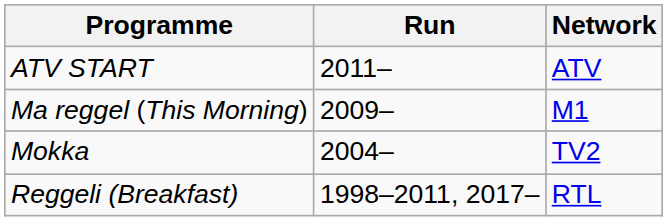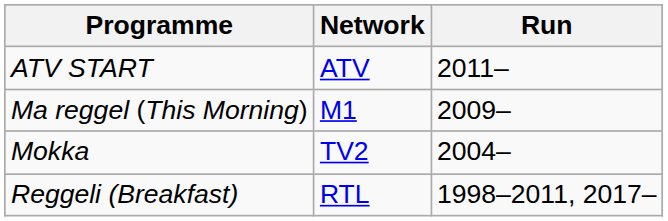 <table class="wikitable">
 <tr>
 <th>Programme</th>
+<th>Network</th>
 <th>Run</th>
-<th>Network</th>
 </tr>
 <tr>
 <td><em>ATV START</em></td>
+<td><a href='#'>ATV</a></td>
 <td>2011–</td>
-<td><a href='#'>ATV</a></td>
 </tr>
 <tr>
 <td><em>Ma reggel</em> (<em>This Morning</em>)</td>
+<td><a href='#'>M1</a></td>
 <td>2009–</td>
-<td><a href='#'>M1</a></td>
 </tr>
 <tr>
 <td><em>Mokka</em></td>
+<td><a href='#'>TV2</a></td>
 <td>2004–</td>
-<td><a href='#'>TV2</a></td>
 </tr>
 <tr>
 <td><em>Reggeli</em> <em>(Breakfast)</em></td>
+<td><a href='#'>RTL</a></td>
 <td>1998–2011, 2017–</td>
-<td><a href='#'>RTL</a></td>
 </tr>
 </table>
